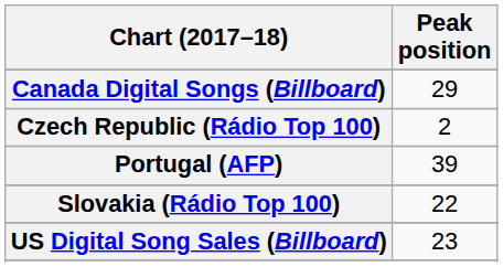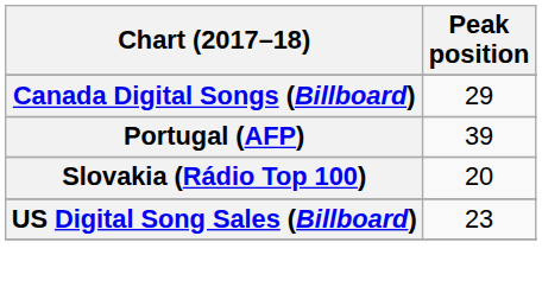 <table class="wikitable sortable plainrowheaders" style="text-align:center">
 <tr>
 <th scope="col">Chart (2017–18)</th>
 <th scope="col">Peak<br>position</th>
 </tr>
 <tr>
 </tr>
 <tr>
 </tr>
 <tr>
 </tr>
 <tr>
 </tr>
 <tr>
 <th scope="row"><a href='#'>Canada Digital Songs</a> (<em><a href='#'>Billboard</a></em>)</th>
 <td>29</td>
 </tr>
 <tr>
 </tr>
 <tr>
-<th scope="row">Czech Republic (<a href='#'>Rádio Top 100</a>)</th>
-<td>2</td>
-</tr>
-<tr>
 </tr>
 <tr>
 </tr>
 <tr>
 </tr>
 <tr>
 </tr>
 <tr>
 </tr>
 <tr>
 <th scope="row">Portugal (<a href='#'>AFP</a>)</th>
 <td>39</td>
 </tr>
 <tr>
 </tr>
 <tr>
 <th scope="row">Slovakia (<a href='#'>Rádio Top 100</a>)</th>
-<td>22</td>
+<td>20</td>
 </tr>
 <tr>
 </tr>
 <tr>
 </tr>
 <tr>
 </tr>
 <tr>
 </tr>
 <tr>
 </tr>
 <tr>
 <th scope="row">US <a href='#'>Digital Song Sales</a> (<em><a href='#'>Billboard</a></em>)</th>
 <td>23</td>
 </tr>
 <tr>
 </tr>
 <tr>
 </tr>
 <tr>
 </tr>
 </table>
